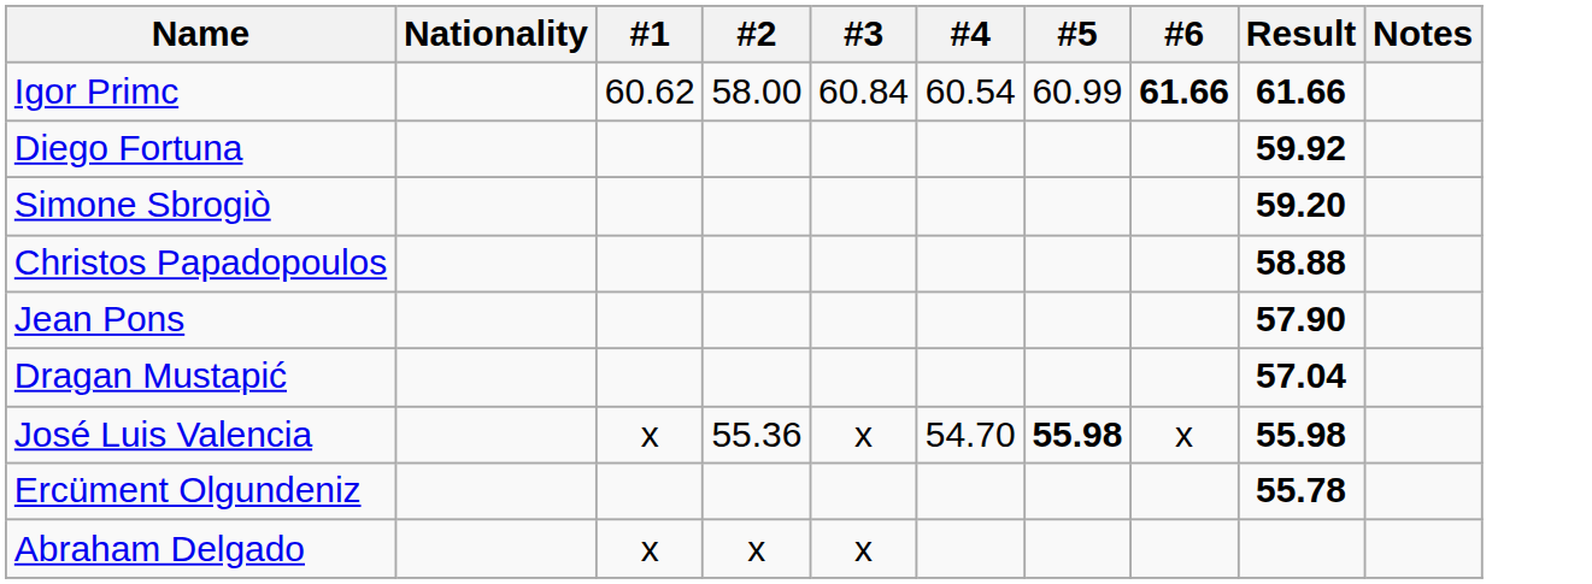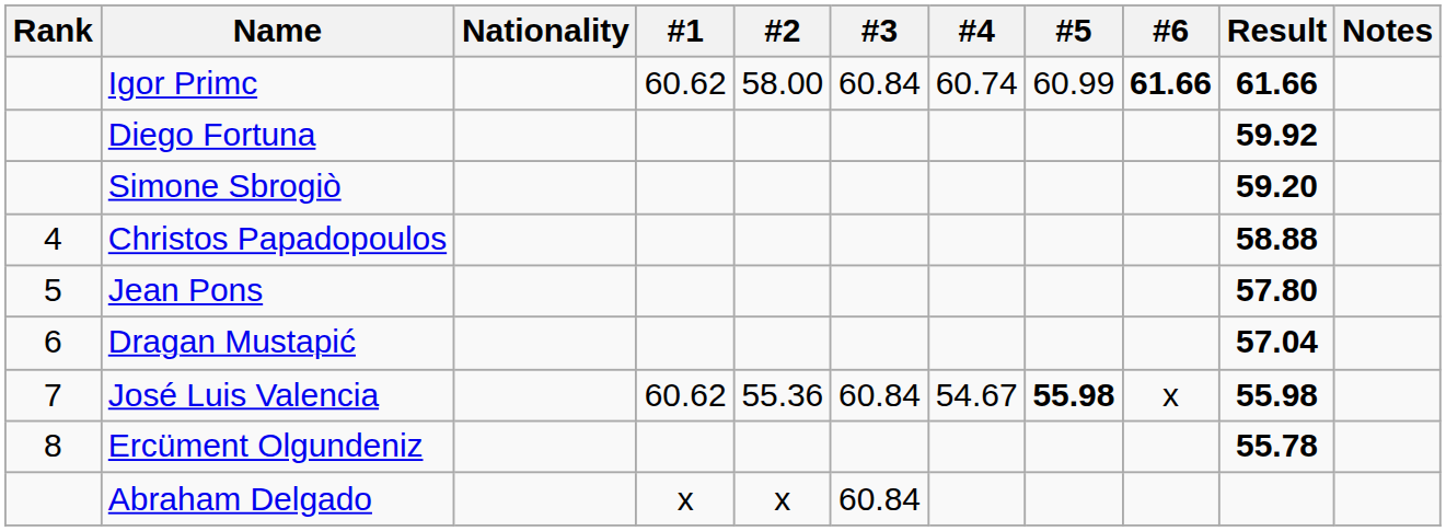 <table class="wikitable sortable" style="text-align:center">
 <tr>
+<th>Rank</th>
 <th>Name</th>
 <th>Nationality</th>
 <th>#1</th>
 <th>#2</th>
 <th>#3</th>
 <th>#4</th>
 <th>#5</th>
 <th>#6</th>
 <th>Result</th>
 <th>Notes</th>
 </tr>
 <tr>
+<td></td>
 <td align=left><a href='#'>Igor Primc</a></td>
 <td align=left></td>
 <td>60.62</td>
 <td>58.00</td>
 <td>60.84</td>
-<td>60.54</td>
+<td>60.74</td>
 <td>60.99</td>
 <td><strong>61.66</strong></td>
 <td><strong>61.66</strong></td>
 <td></td>
 </tr>
 <tr>
+<td></td>
 <td align=left><a href='#'>Diego Fortuna</a></td>
 <td align=left></td>
 <td></td>
 <td></td>
 <td></td>
 <td></td>
 <td></td>
 <td></td>
 <td><strong>59.92</strong></td>
 <td></td>
 </tr>
 <tr>
+<td></td>
 <td align=left><a href='#'>Simone Sbrogiò</a></td>
 <td align=left></td>
 <td></td>
 <td></td>
 <td></td>
 <td></td>
 <td></td>
 <td></td>
 <td><strong>59.20</strong></td>
 <td></td>
 </tr>
 <tr>
+<td>4</td>
 <td align=left><a href='#'>Christos Papadopoulos</a></td>
 <td align=left></td>
 <td></td>
 <td></td>
 <td></td>
 <td></td>
 <td></td>
 <td></td>
 <td><strong>58.88</strong></td>
 <td></td>
 </tr>
 <tr>
+<td>5</td>
 <td align=left><a href='#'>Jean Pons</a></td>
 <td align=left></td>
 <td></td>
 <td></td>
 <td></td>
 <td></td>
 <td></td>
 <td></td>
-<td><strong>57.90</strong></td>
+<td><strong>57.80</strong></td>
 <td></td>
 </tr>
 <tr>
+<td>6</td>
 <td align=left><a href='#'>Dragan Mustapić</a></td>
 <td align=left></td>
 <td></td>
 <td></td>
 <td></td>
 <td></td>
 <td></td>
 <td></td>
 <td><strong>57.04</strong></td>
 <td></td>
 </tr>
 <tr>
+<td>7</td>
 <td align=left><a href='#'>José Luis Valencia</a></td>
 <td align=left></td>
-<td>x</td>
+<td>60.62</td>
 <td>55.36</td>
-<td>x</td>
-<td>54.70</td>
+<td>60.84</td>
+<td>54.67</td>
 <td><strong>55.98</strong></td>
 <td>x</td>
 <td><strong>55.98</strong></td>
 <td></td>
 </tr>
 <tr>
+<td>8</td>
 <td align=left><a href='#'>Ercüment Olgundeniz</a></td>
 <td align=left></td>
 <td></td>
 <td></td>
 <td></td>
 <td></td>
 <td></td>
 <td></td>
 <td><strong>55.78</strong></td>
 <td></td>
 </tr>
 <tr>
+<td></td>
 <td align=left><a href='#'>Abraham Delgado</a></td>
 <td align=left></td>
 <td>x</td>
 <td>x</td>
-<td>x</td>
+<td>60.84</td>
 <td></td>
 <td></td>
 <td></td>
 <td><strong></strong></td>
 <td></td>
 </tr>
 </table>
